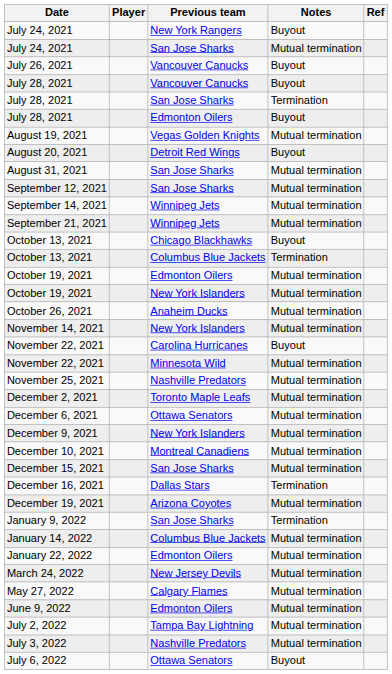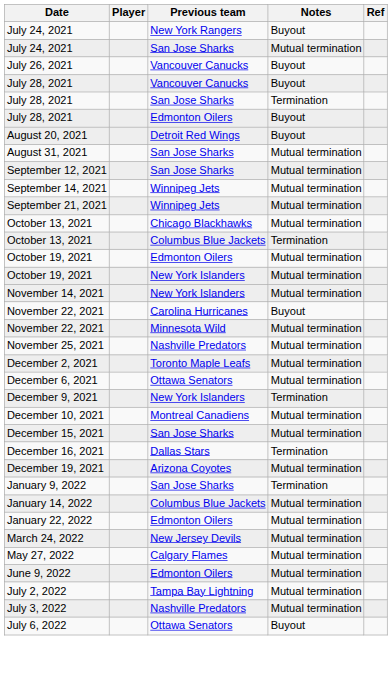 <table class="wikitable sortable">
 <tr>
 <th>Date</th>
 <th>Player</th>
 <th>Previous team</th>
 <th>Notes</th>
 <th>Ref</th>
 </tr>
 <tr>
 <td>July 24, 2021</td>
 <td></td>
 <td><a href='#'>New York Rangers</a></td>
 <td>Buyout</td>
 <td></td>
 </tr>
 <tr bgcolor="eeeeee">
 <td>July 24, 2021</td>
 <td></td>
 <td><a href='#'>San Jose Sharks</a></td>
 <td>Mutual termination</td>
 <td></td>
 </tr>
 <tr>
 <td>July 26, 2021</td>
 <td></td>
 <td><a href='#'>Vancouver Canucks</a></td>
 <td>Buyout</td>
 <td></td>
 </tr>
 <tr bgcolor="eeeeee">
 <td>July 28, 2021</td>
 <td></td>
 <td><a href='#'>Vancouver Canucks</a></td>
 <td>Buyout</td>
 <td></td>
 </tr>
 <tr>
 <td>July 28, 2021</td>
 <td></td>
 <td><a href='#'>San Jose Sharks</a></td>
 <td>Termination</td>
 <td></td>
 </tr>
 <tr bgcolor="eeeeee">
 <td>July 28, 2021</td>
 <td></td>
 <td><a href='#'>Edmonton Oilers</a></td>
 <td>Buyout</td>
 <td></td>
 </tr>
-<tr>
-<td>August 19, 2021</td>
-<td></td>
-<td><a href='#'>Vegas Golden Knights</a></td>
-<td>Mutual termination</td>
-<td></td>
-</tr>
 <tr bgcolor="eeeeee">
 <td>August 20, 2021</td>
 <td></td>
 <td><a href='#'>Detroit Red Wings</a></td>
 <td>Buyout</td>
 <td></td>
 </tr>
 <tr>
 <td>August 31, 2021</td>
 <td></td>
 <td><a href='#'>San Jose Sharks</a></td>
 <td>Mutual termination</td>
 <td></td>
 </tr>
 <tr bgcolor="eeeeee">
 <td>September 12, 2021</td>
 <td></td>
 <td><a href='#'>San Jose Sharks</a></td>
 <td>Mutual termination</td>
 <td></td>
 </tr>
 <tr>
 <td>September 14, 2021</td>
 <td></td>
 <td><a href='#'>Winnipeg Jets</a></td>
 <td>Mutual termination</td>
 <td></td>
 </tr>
 <tr bgcolor="eeeeee">
 <td>September 21, 2021</td>
 <td></td>
 <td><a href='#'>Winnipeg Jets</a></td>
 <td>Mutual termination</td>
 <td></td>
 </tr>
 <tr>
 <td>October 13, 2021</td>
 <td></td>
 <td><a href='#'>Chicago Blackhawks</a></td>
-<td>Buyout</td>
+<td>Mutual termination</td>
 <td></td>
 </tr>
 <tr bgcolor="eeeeee">
 <td>October 13, 2021</td>
 <td></td>
 <td><a href='#'>Columbus Blue Jackets</a></td>
 <td>Termination</td>
 <td></td>
 </tr>
 <tr>
 <td>October 19, 2021</td>
 <td></td>
 <td><a href='#'>Edmonton Oilers</a></td>
 <td>Mutual termination</td>
 <td></td>
 </tr>
 <tr bgcolor="eeeeee">
 <td>October 19, 2021</td>
 <td></td>
 <td><a href='#'>New York Islanders</a></td>
-<td>Mutual termination</td>
-<td></td>
-</tr>
-<tr>
-<td>October 26, 2021</td>
-<td></td>
-<td><a href='#'>Anaheim Ducks</a></td>
 <td>Mutual termination</td>
 <td></td>
 </tr>
 <tr bgcolor="eeeeee">
 <td>November 14, 2021</td>
 <td></td>
 <td><a href='#'>New York Islanders</a></td>
 <td>Mutual termination</td>
 <td></td>
 </tr>
 <tr>
 <td>November 22, 2021</td>
 <td></td>
 <td><a href='#'>Carolina Hurricanes</a></td>
 <td>Buyout</td>
 <td></td>
 </tr>
 <tr bgcolor="eeeeee">
 <td>November 22, 2021</td>
 <td></td>
 <td><a href='#'>Minnesota Wild</a></td>
 <td>Mutual termination</td>
 <td></td>
 </tr>
 <tr>
 <td>November 25, 2021</td>
 <td></td>
 <td><a href='#'>Nashville Predators</a></td>
 <td>Mutual termination</td>
 <td></td>
 </tr>
 <tr bgcolor="eeeeee">
 <td>December 2, 2021</td>
 <td></td>
 <td><a href='#'>Toronto Maple Leafs</a></td>
 <td>Mutual termination</td>
 <td></td>
 </tr>
 <tr>
 <td>December 6, 2021</td>
 <td></td>
 <td><a href='#'>Ottawa Senators</a></td>
 <td>Mutual termination</td>
 <td></td>
 </tr>
 <tr bgcolor="eeeeee">
 <td>December 9, 2021</td>
 <td></td>
 <td><a href='#'>New York Islanders</a></td>
-<td>Mutual termination</td>
+<td>Termination</td>
 <td></td>
 </tr>
 <tr>
 <td>December 10, 2021</td>
 <td></td>
 <td><a href='#'>Montreal Canadiens</a></td>
 <td>Mutual termination</td>
 <td></td>
 </tr>
 <tr bgcolor="eeeeee">
 <td>December 15, 2021</td>
 <td></td>
 <td><a href='#'>San Jose Sharks</a></td>
 <td>Mutual termination</td>
 <td></td>
 </tr>
 <tr>
 <td>December 16, 2021</td>
 <td></td>
 <td><a href='#'>Dallas Stars</a></td>
 <td>Termination</td>
 <td></td>
 </tr>
 <tr bgcolor="eeeeee">
 <td>December 19, 2021</td>
 <td></td>
 <td><a href='#'>Arizona Coyotes</a></td>
 <td>Mutual termination</td>
 <td></td>
 </tr>
 <tr>
 <td>January 9, 2022</td>
 <td></td>
 <td><a href='#'>San Jose Sharks</a></td>
 <td>Termination</td>
 <td></td>
 </tr>
 <tr bgcolor="eeeeee">
 <td>January 14, 2022</td>
 <td></td>
 <td><a href='#'>Columbus Blue Jackets</a></td>
 <td>Mutual termination</td>
 <td></td>
 </tr>
 <tr>
 <td>January 22, 2022</td>
 <td></td>
 <td><a href='#'>Edmonton Oilers</a></td>
 <td>Mutual termination</td>
 <td></td>
 </tr>
 <tr bgcolor="eeeeee">
 <td>March 24, 2022</td>
 <td></td>
 <td><a href='#'>New Jersey Devils</a></td>
 <td>Mutual termination</td>
 <td></td>
 </tr>
 <tr>
 <td>May 27, 2022</td>
 <td></td>
 <td><a href='#'>Calgary Flames</a></td>
 <td>Mutual termination</td>
 <td></td>
 </tr>
 <tr bgcolor="eeeeee">
 <td>June 9, 2022</td>
 <td></td>
 <td><a href='#'>Edmonton Oilers</a></td>
 <td>Mutual termination</td>
 <td></td>
 </tr>
 <tr>
 <td>July 2, 2022</td>
 <td></td>
 <td><a href='#'>Tampa Bay Lightning</a></td>
 <td>Mutual termination</td>
 <td></td>
 </tr>
 <tr bgcolor="eeeeee">
 <td>July 3, 2022</td>
 <td></td>
 <td><a href='#'>Nashville Predators</a></td>
 <td>Mutual termination</td>
 <td></td>
 </tr>
 <tr>
 <td>July 6, 2022</td>
 <td></td>
 <td><a href='#'>Ottawa Senators</a></td>
 <td>Buyout</td>
 <td></td>
 </tr>
 </table>
